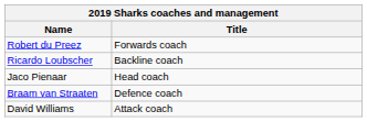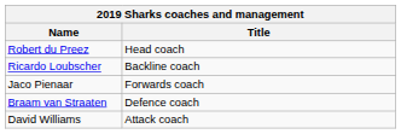 <table class="wikitable sortable" style="text-align:left; font-size:90%; width:40%">
 <tr>
 <th colspan=100%>2019 Sharks coaches and management</th>
 </tr>
 <tr>
 <th style="width:30%;">Name</th>
 <th style="width:70%;">Title</th>
 </tr>
 <tr>
 <td><a href='#'>Robert du Preez</a></td>
-<td>Forwards coach</td>
+<td>Head coach</td>
 </tr>
 <tr>
 <td><a href='#'>Ricardo Loubscher</a></td>
 <td>Backline coach</td>
 </tr>
 <tr>
 <td>Jaco Pienaar</td>
-<td>Head coach</td>
+<td>Forwards coach</td>
 </tr>
 <tr>
 <td><a href='#'>Braam van Straaten</a></td>
 <td>Defence coach</td>
 </tr>
 <tr>
 <td>David Williams</td>
 <td>Attack coach</td>
 </tr>
 </table>
